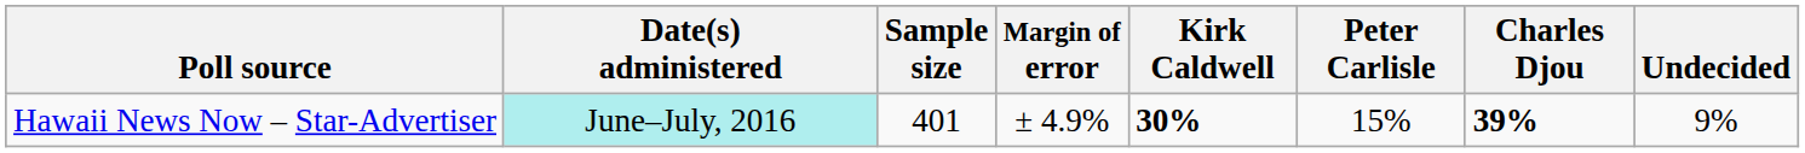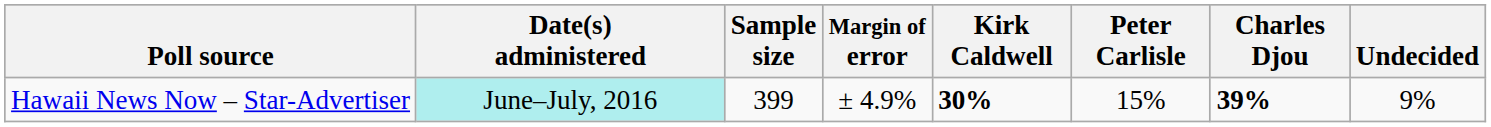 <table class="wikitable">
 <tr valign= bottom>
 <th>Poll source</th>
 <th style="width:175px;">Date(s)<br>administered</th>
 <th class=small>Sample<br>size</th>
 <th><small>Margin of</small><br>error</th>
 <th style="width:75px;">Kirk<br>Caldwell</th>
 <th style="width:75px;">Peter<br>Carlisle</th>
 <th style="width:75px;">Charles<br>Djou</th>
 <th>Undecided</th>
 </tr>
 <tr>
 <td align=center><a href='#'>Hawaii News Now</a> – <a href='#'>Star-Advertiser</a></td>
 <td align=center style="background: paleturquoise;">June–July, 2016</td>
-<td align=center>401</td>
+<td align=center>399</td>
 <td align=center>± 4.9%</td>
 <td><strong>30%</strong></td>
 <td align=center>15%</td>
 <td><strong>39%</strong></td>
 <td align=center>9%</td>
 </tr>
 </table>
